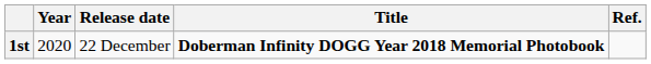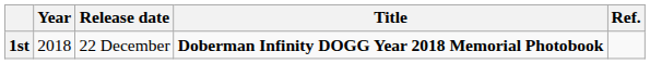 <table class="wikitable">
 <tr>
 <th></th>
 <th>Year</th>
 <th>Release date</th>
 <th>Title</th>
 <th>Ref.</th>
 </tr>
 <tr>
 <th>1st</th>
-<td>2020</td>
+<td>2018</td>
 <td>22 December</td>
 <td><strong>Doberman Infinity DOGG Year 2018 Memorial Photobook</strong></td>
 <td></td>
 </tr>
 </table>
